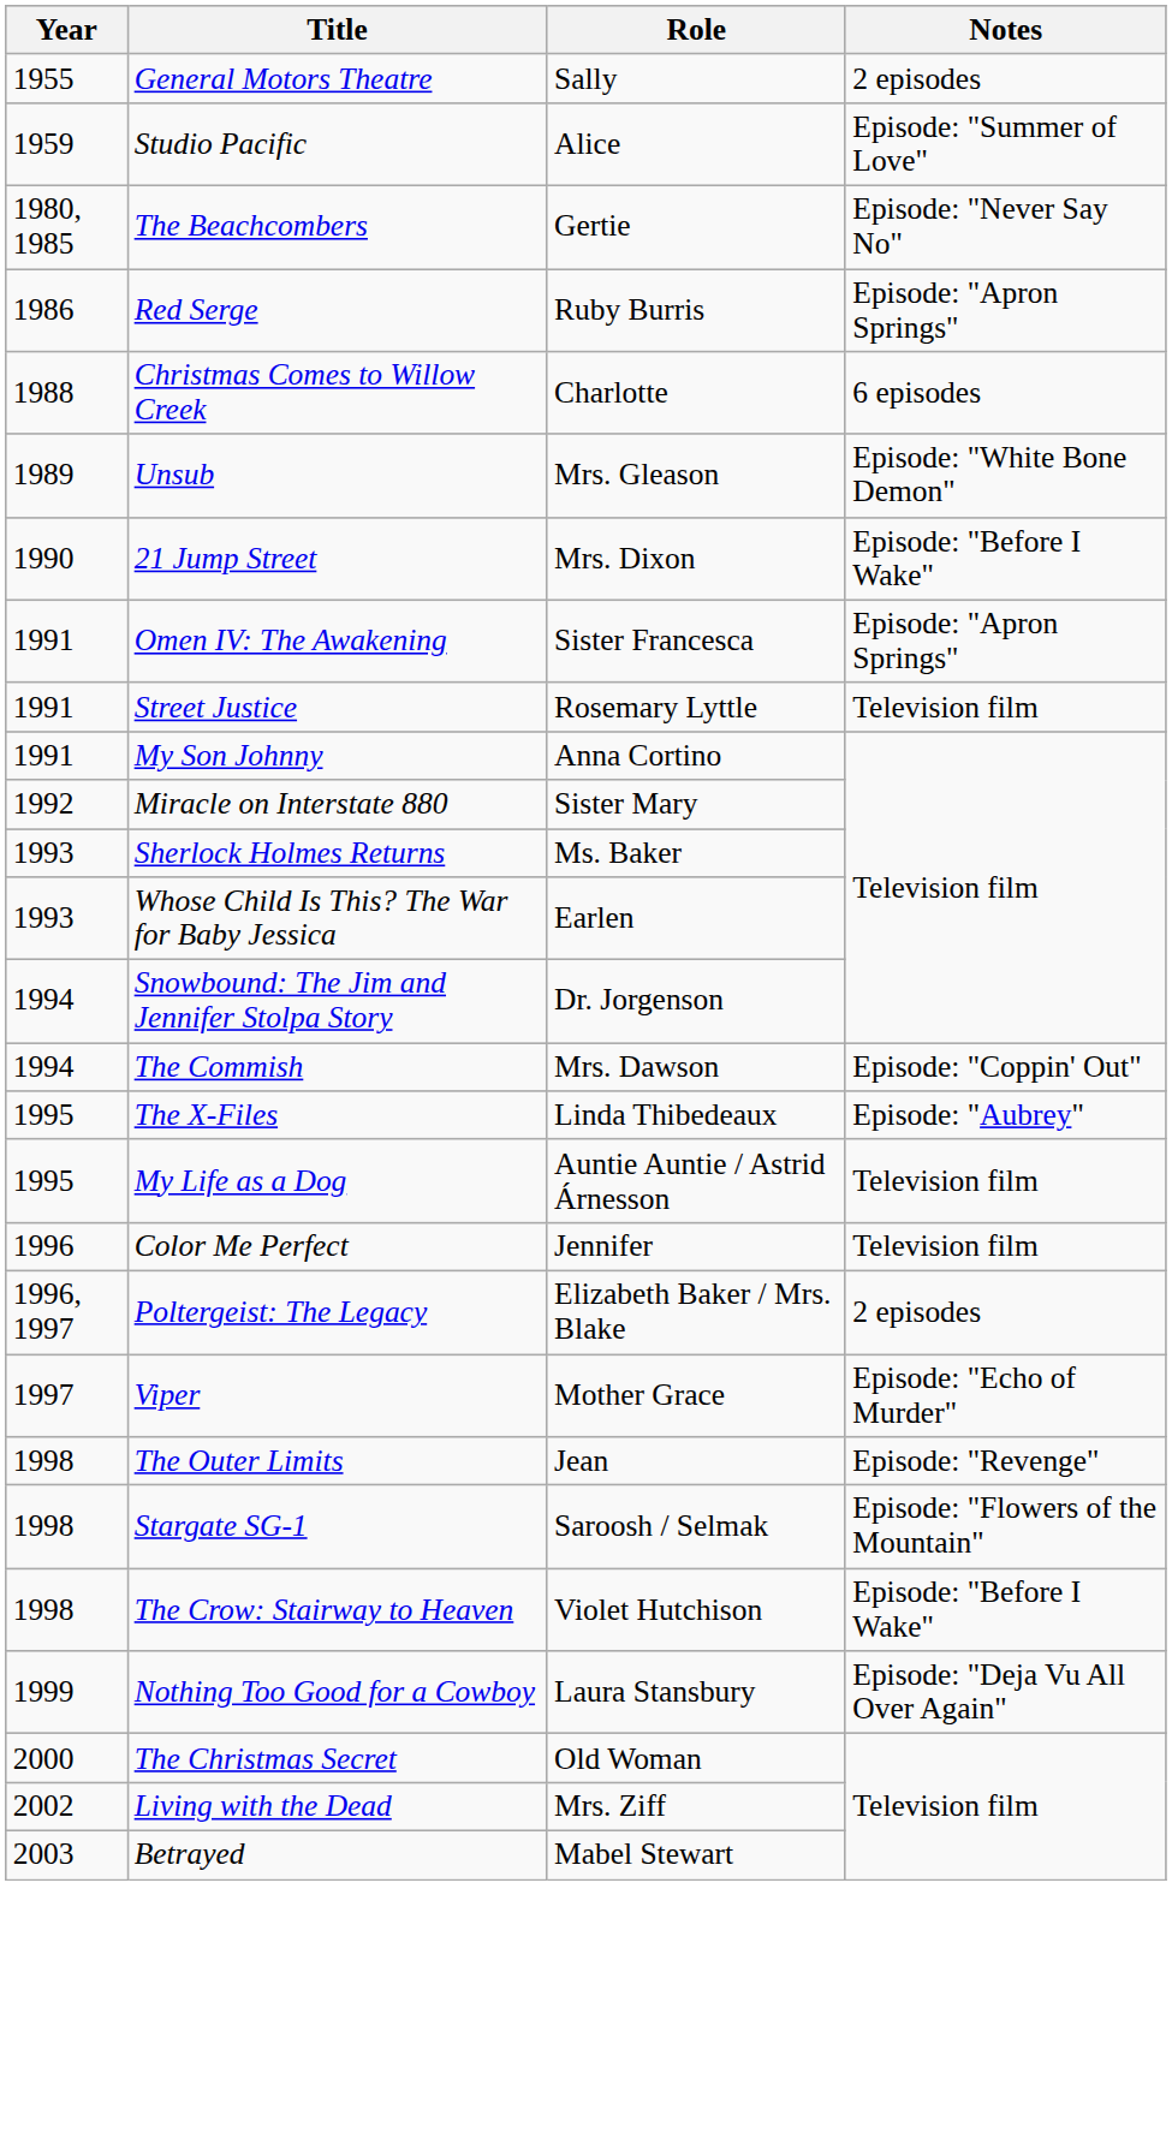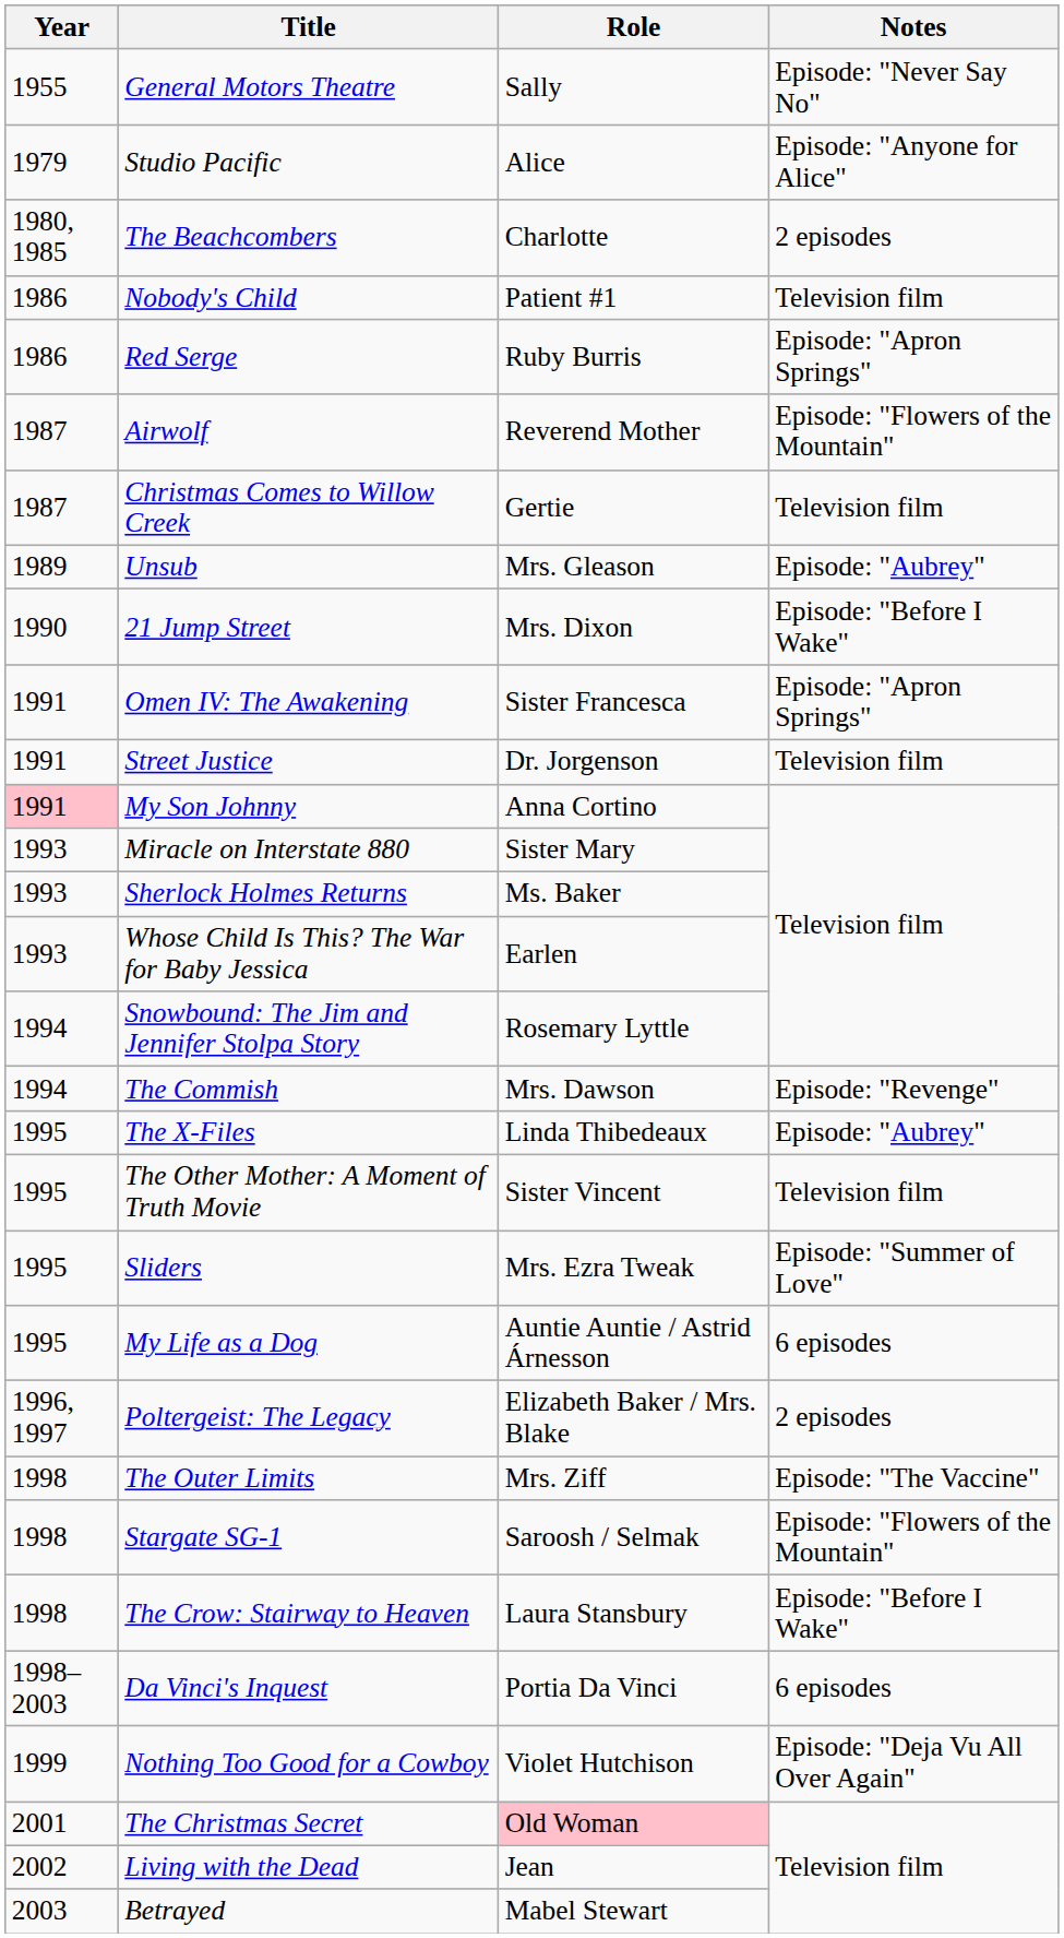 <table class="wikitable sortable">
 <tr>
 <th>Year</th>
 <th>Title</th>
 <th>Role</th>
 <th class="unsortable">Notes</th>
 </tr>
 <tr>
 <td>1955</td>
 <td><em><a href='#'>General Motors Theatre</a></em></td>
 <td>Sally</td>
-<td>2 episodes</td>
+<td>Episode: "Never Say No"</td>
 </tr>
 <tr>
-<td>1959</td>
+<td>1979</td>
 <td><em>Studio Pacific</em></td>
 <td>Alice</td>
-<td>Episode: "Summer of Love"</td>
+<td>Episode: "Anyone for Alice"</td>
 </tr>
 <tr>
 <td>1980, 1985</td>
 <td data-sort-value="Beachcombers, The"><em><a href='#'>The Beachcombers</a></em></td>
-<td>Gertie</td>
-<td>Episode: "Never Say No"</td>
+<td>Charlotte</td>
+<td>2 episodes</td>
+</tr>
+<tr>
+<td>1986</td>
+<td><a href='#'><em>Nobody's Child</em></a></td>
+<td>Patient #1</td>
+<td>Television film</td>
 </tr>
 <tr>
 <td>1986</td>
 <td><a href='#'><em>Red Serge</em></a></td>
 <td>Ruby Burris</td>
 <td>Episode: "Apron Springs"</td>
 </tr>
 <tr>
-<td>1988</td>
+<td>1987</td>
+<td><em><a href='#'>Airwolf</a></em></td>
+<td>Reverend Mother</td>
+<td>Episode: "Flowers of the Mountain"</td>
+</tr>
+<tr>
+<td>1987</td>
 <td><em><a href='#'>Christmas Comes to Willow Creek</a></em></td>
-<td>Charlotte</td>
-<td>6 episodes</td>
+<td>Gertie</td>
+<td>Television film</td>
 </tr>
 <tr>
 <td>1989</td>
 <td><a href='#'><em>Unsub</em></a></td>
 <td>Mrs. Gleason</td>
-<td>Episode: "White Bone Demon"</td>
+<td>Episode: "<a href='#'>Aubrey</a>"</td>
 </tr>
 <tr>
 <td>1990</td>
 <td><em><a href='#'>21 Jump Street</a></em></td>
 <td>Mrs. Dixon</td>
 <td>Episode: "Before I Wake"</td>
 </tr>
 <tr>
 <td>1991</td>
 <td><em><a href='#'>Omen IV: The Awakening</a></em></td>
 <td>Sister Francesca</td>
 <td>Episode: "Apron Springs"</td>
 </tr>
 <tr>
 <td>1991</td>
 <td><em><a href='#'>Street Justice</a></em></td>
-<td>Rosemary Lyttle</td>
+<td>Dr. Jorgenson</td>
 <td>Television film</td>
 </tr>
 <tr>
-<td>1991</td>
+<td style="background: pink;">1991</td>
 <td><em><a href='#'>My Son Johnny</a></em></td>
 <td>Anna Cortino</td>
 <td rowspan="5">Television film</td>
 </tr>
 <tr>
-<td>1992</td>
+<td>1993</td>
 <td><em>Miracle on Interstate 880</em></td>
 <td>Sister Mary</td>
 </tr>
 <tr>
 <td>1993</td>
 <td><em><a href='#'>Sherlock Holmes Returns</a></em></td>
 <td>Ms. Baker</td>
 </tr>
 <tr>
 <td>1993</td>
 <td><em>Whose Child Is This? The War for Baby Jessica</em></td>
 <td>Earlen</td>
 </tr>
 <tr>
 <td>1994</td>
 <td><em><a href='#'>Snowbound: The Jim and Jennifer Stolpa Story</a></em></td>
-<td>Dr. Jorgenson</td>
+<td>Rosemary Lyttle</td>
 </tr>
 <tr>
 <td>1994</td>
 <td data-sort-value="Commish, The"><em><a href='#'>The Commish</a></em></td>
 <td>Mrs. Dawson</td>
-<td>Episode: "Coppin' Out"</td>
+<td>Episode: "Revenge"</td>
 </tr>
 <tr>
 <td>1995</td>
 <td data-sort-value="X-Files, The"><em><a href='#'>The X-Files</a></em></td>
 <td>Linda Thibedeaux</td>
 <td>Episode: "<a href='#'>Aubrey</a>"</td>
 </tr>
 <tr>
 <td>1995</td>
-<td><a href='#'><em>My Life as a Dog</em></a></td>
-<td>Auntie Auntie / Astrid Árnesson</td>
+<td data-sort-value="Other Mother: A Moment of Truth Movie, The"><em>The Other Mother: A Moment of Truth Movie</em></td>
+<td>Sister Vincent</td>
 <td>Television film</td>
 </tr>
 <tr>
-<td>1996</td>
-<td><em>Color Me Perfect</em></td>
-<td>Jennifer</td>
-<td>Television film</td>
+<td>1995</td>
+<td><em><a href='#'>Sliders</a></em></td>
+<td>Mrs. Ezra Tweak</td>
+<td>Episode: "Summer of Love"</td>
+</tr>
+<tr>
+<td>1995</td>
+<td><a href='#'><em>My Life as a Dog</em></a></td>
+<td>Auntie Auntie / Astrid Árnesson</td>
+<td>6 episodes</td>
 </tr>
 <tr>
 <td>1996, 1997</td>
 <td><em><a href='#'>Poltergeist: The Legacy</a></em></td>
 <td>Elizabeth Baker / Mrs. Blake</td>
 <td>2 episodes</td>
 </tr>
 <tr>
-<td>1997</td>
-<td><a href='#'><em>Viper</em></a></td>
-<td>Mother Grace</td>
-<td>Episode: "Echo of Murder"</td>
-</tr>
-<tr>
 <td>1998</td>
 <td data-sort-value="Outer Limits, The"><a href='#'><em>The Outer Limits</em></a></td>
-<td>Jean</td>
-<td>Episode: "Revenge"</td>
+<td>Mrs. Ziff</td>
+<td>Episode: "The Vaccine"</td>
 </tr>
 <tr>
 <td>1998</td>
 <td><em><a href='#'>Stargate SG-1</a></em></td>
 <td>Saroosh / Selmak</td>
 <td>Episode: "Flowers of the Mountain"</td>
 </tr>
 <tr>
 <td>1998</td>
 <td data-sort-value="Crow: Stairway to Heaven, The"><em><a href='#'>The Crow: Stairway to Heaven</a></em></td>
-<td>Violet Hutchison</td>
+<td>Laura Stansbury</td>
 <td>Episode: "Before I Wake"</td>
+</tr>
+<tr>
+<td>1998–2003</td>
+<td><em><a href='#'>Da Vinci's Inquest</a></em></td>
+<td>Portia Da Vinci</td>
+<td>6 episodes</td>
 </tr>
 <tr>
 <td>1999</td>
 <td><em><a href='#'>Nothing Too Good for a Cowboy</a></em></td>
-<td>Laura Stansbury</td>
+<td>Violet Hutchison</td>
 <td>Episode: "Deja Vu All Over Again"</td>
 </tr>
 <tr>
-<td>2000</td>
+<td>2001</td>
 <td data-sort-value="Christmas Secret, The"><em><a href='#'>The Christmas Secret</a></em></td>
-<td>Old Woman</td>
+<td style="background: pink;">Old Woman</td>
 <td rowspan="3">Television film</td>
 </tr>
 <tr>
 <td>2002</td>
 <td><a href='#'><em>Living with the Dead</em></a></td>
-<td>Mrs. Ziff</td>
+<td>Jean</td>
 </tr>
 <tr>
 <td>2003</td>
 <td><em>Betrayed</em></td>
 <td>Mabel Stewart</td>
 </tr>
 </table>
